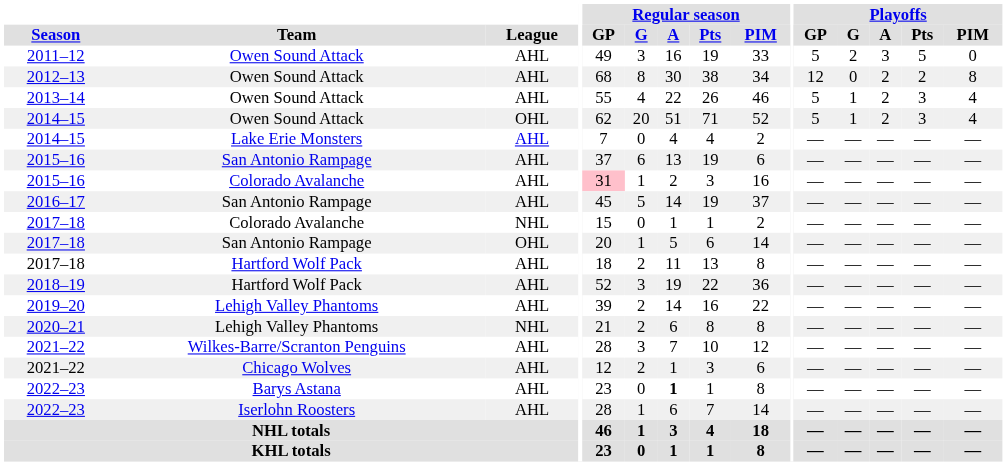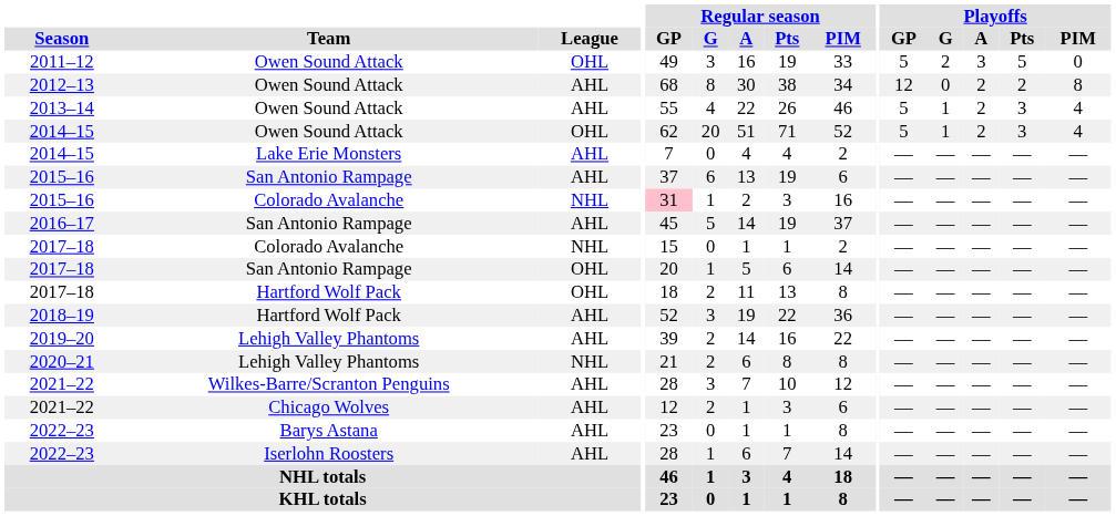 <table border="0" cellpadding="1" cellspacing="0" style="text-align:center; width:60em">
 <tr bgcolor="#e0e0e0">
 <th colspan="3" bgcolor="#ffffff"></th>
 <th rowspan="99" bgcolor="#ffffff"></th>
 <th colspan="5"><a href='#'>Regular season</a></th>
 <th rowspan="99" bgcolor="#ffffff"></th>
 <th colspan="5"><a href='#'>Playoffs</a></th>
 </tr>
 <tr bgcolor="#e0e0e0">
 <th><a href='#'>Season</a></th>
 <th>Team</th>
 <th>League</th>
 <th>GP</th>
 <th><a href='#'>G</a></th>
 <th><a href='#'>A</a></th>
 <th><a href='#'>Pts</a></th>
 <th><a href='#'>PIM</a></th>
 <th>GP</th>
 <th>G</th>
 <th>A</th>
 <th>Pts</th>
 <th>PIM</th>
 </tr>
 <tr>
 <td><a href='#'>2011–12</a></td>
 <td><a href='#'>Owen Sound Attack</a></td>
-<td>AHL</td>
+<td><a href='#'>OHL</a></td>
 <td>49</td>
 <td>3</td>
 <td>16</td>
 <td>19</td>
 <td>33</td>
 <td>5</td>
 <td>2</td>
 <td>3</td>
 <td>5</td>
 <td>0</td>
 </tr>
 <tr bgcolor="#f0f0f0">
 <td><a href='#'>2012–13</a></td>
 <td>Owen Sound Attack</td>
 <td>AHL</td>
 <td>68</td>
 <td>8</td>
 <td>30</td>
 <td>38</td>
 <td>34</td>
 <td>12</td>
 <td>0</td>
 <td>2</td>
 <td>2</td>
 <td>8</td>
 </tr>
 <tr>
 <td><a href='#'>2013–14</a></td>
 <td>Owen Sound Attack</td>
 <td>AHL</td>
 <td>55</td>
 <td>4</td>
 <td>22</td>
 <td>26</td>
 <td>46</td>
 <td>5</td>
 <td>1</td>
 <td>2</td>
 <td>3</td>
 <td>4</td>
 </tr>
 <tr bgcolor="#f0f0f0">
 <td><a href='#'>2014–15</a></td>
 <td>Owen Sound Attack</td>
 <td>OHL</td>
 <td>62</td>
 <td>20</td>
 <td>51</td>
 <td>71</td>
 <td>52</td>
 <td>5</td>
 <td>1</td>
 <td>2</td>
 <td>3</td>
 <td>4</td>
 </tr>
 <tr>
 <td><a href='#'>2014–15</a></td>
 <td><a href='#'>Lake Erie Monsters</a></td>
 <td><a href='#'>AHL</a></td>
 <td>7</td>
 <td>0</td>
 <td>4</td>
 <td>4</td>
 <td>2</td>
 <td>—</td>
 <td>—</td>
 <td>—</td>
 <td>—</td>
 <td>—</td>
 </tr>
 <tr bgcolor="#f0f0f0">
 <td><a href='#'>2015–16</a></td>
 <td><a href='#'>San Antonio Rampage</a></td>
 <td>AHL</td>
 <td>37</td>
 <td>6</td>
 <td>13</td>
 <td>19</td>
 <td>6</td>
 <td>—</td>
 <td>—</td>
 <td>—</td>
 <td>—</td>
 <td>—</td>
 </tr>
 <tr>
 <td><a href='#'>2015–16</a></td>
 <td><a href='#'>Colorado Avalanche</a></td>
-<td>AHL</td>
+<td><a href='#'>NHL</a></td>
 <td style="background: pink;">31</td>
 <td>1</td>
 <td>2</td>
 <td>3</td>
 <td>16</td>
 <td>—</td>
 <td>—</td>
 <td>—</td>
 <td>—</td>
 <td>—</td>
 </tr>
 <tr bgcolor="#f0f0f0">
 <td><a href='#'>2016–17</a></td>
 <td>San Antonio Rampage</td>
 <td>AHL</td>
 <td>45</td>
 <td>5</td>
 <td>14</td>
 <td>19</td>
 <td>37</td>
 <td>—</td>
 <td>—</td>
 <td>—</td>
 <td>—</td>
 <td>—</td>
 </tr>
 <tr>
 <td><a href='#'>2017–18</a></td>
 <td>Colorado Avalanche</td>
 <td>NHL</td>
 <td>15</td>
 <td>0</td>
 <td>1</td>
 <td>1</td>
 <td>2</td>
 <td>—</td>
 <td>—</td>
 <td>—</td>
 <td>—</td>
 <td>—</td>
 </tr>
 <tr bgcolor="#f0f0f0">
 <td><a href='#'>2017–18</a></td>
 <td>San Antonio Rampage</td>
 <td>OHL</td>
 <td>20</td>
 <td>1</td>
 <td>5</td>
 <td>6</td>
 <td>14</td>
 <td>—</td>
 <td>—</td>
 <td>—</td>
 <td>—</td>
 <td>—</td>
 </tr>
 <tr>
 <td>2017–18</td>
 <td><a href='#'>Hartford Wolf Pack</a></td>
-<td>AHL</td>
+<td>OHL</td>
 <td>18</td>
 <td>2</td>
 <td>11</td>
 <td>13</td>
 <td>8</td>
 <td>—</td>
 <td>—</td>
 <td>—</td>
 <td>—</td>
 <td>—</td>
 </tr>
 <tr bgcolor="#f0f0f0">
 <td><a href='#'>2018–19</a></td>
 <td>Hartford Wolf Pack</td>
 <td>AHL</td>
 <td>52</td>
 <td>3</td>
 <td>19</td>
 <td>22</td>
 <td>36</td>
 <td>—</td>
 <td>—</td>
 <td>—</td>
 <td>—</td>
 <td>—</td>
 </tr>
 <tr>
 <td><a href='#'>2019–20</a></td>
 <td><a href='#'>Lehigh Valley Phantoms</a></td>
 <td>AHL</td>
 <td>39</td>
 <td>2</td>
 <td>14</td>
 <td>16</td>
 <td>22</td>
 <td>—</td>
 <td>—</td>
 <td>—</td>
 <td>—</td>
 <td>—</td>
 </tr>
 <tr bgcolor="#f0f0f0">
 <td><a href='#'>2020–21</a></td>
 <td>Lehigh Valley Phantoms</td>
 <td>NHL</td>
 <td>21</td>
 <td>2</td>
 <td>6</td>
 <td>8</td>
 <td>8</td>
 <td>—</td>
 <td>—</td>
 <td>—</td>
 <td>—</td>
 <td>—</td>
 </tr>
 <tr>
 <td><a href='#'>2021–22</a></td>
 <td><a href='#'>Wilkes-Barre/Scranton Penguins</a></td>
 <td>AHL</td>
 <td>28</td>
 <td>3</td>
 <td>7</td>
 <td>10</td>
 <td>12</td>
 <td>—</td>
 <td>—</td>
 <td>—</td>
 <td>—</td>
 <td>—</td>
 </tr>
 <tr bgcolor="#f0f0f0">
 <td>2021–22</td>
 <td><a href='#'>Chicago Wolves</a></td>
 <td>AHL</td>
 <td>12</td>
 <td>2</td>
 <td>1</td>
 <td>3</td>
 <td>6</td>
 <td>—</td>
 <td>—</td>
 <td>—</td>
 <td>—</td>
 <td>—</td>
 </tr>
 <tr>
 <td><a href='#'>2022–23</a></td>
 <td><a href='#'>Barys Astana</a></td>
 <td>AHL</td>
 <td>23</td>
 <td>0</td>
-<td><strong>1</strong></td>
+<td>1</td>
 <td>1</td>
 <td>8</td>
 <td>—</td>
 <td>—</td>
 <td>—</td>
 <td>—</td>
 <td>—</td>
 </tr>
 <tr bgcolor="#f0f0f0">
 <td><a href='#'>2022–23</a></td>
 <td><a href='#'>Iserlohn Roosters</a></td>
 <td>AHL</td>
 <td>28</td>
 <td>1</td>
 <td>6</td>
 <td>7</td>
 <td>14</td>
 <td>—</td>
 <td>—</td>
 <td>—</td>
 <td>—</td>
 <td>—</td>
 </tr>
 <tr bgcolor="#e0e0e0">
 <th colspan="3">NHL totals</th>
 <th>46</th>
 <th>1</th>
 <th>3</th>
 <th>4</th>
 <th>18</th>
 <th>—</th>
 <th>—</th>
 <th>—</th>
 <th>—</th>
 <th>—</th>
 </tr>
 <tr bgcolor="#e0e0e0">
 <th colspan="3">KHL totals</th>
 <th>23</th>
 <th>0</th>
 <th>1</th>
 <th>1</th>
 <th>8</th>
 <th>—</th>
 <th>—</th>
 <th>—</th>
 <th>—</th>
 <th>—</th>
 </tr>
 </table>
